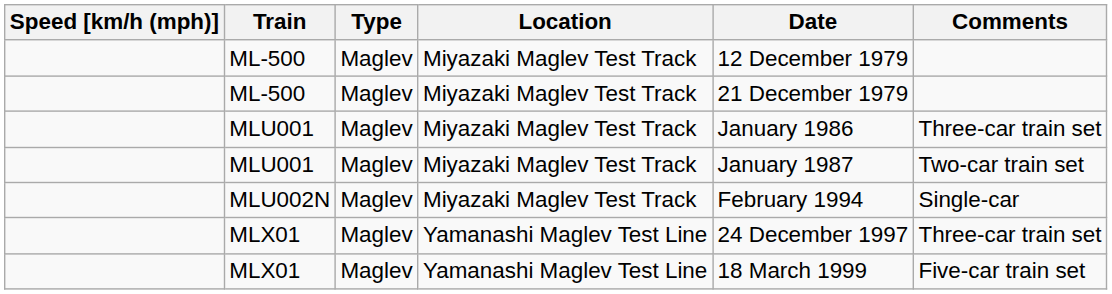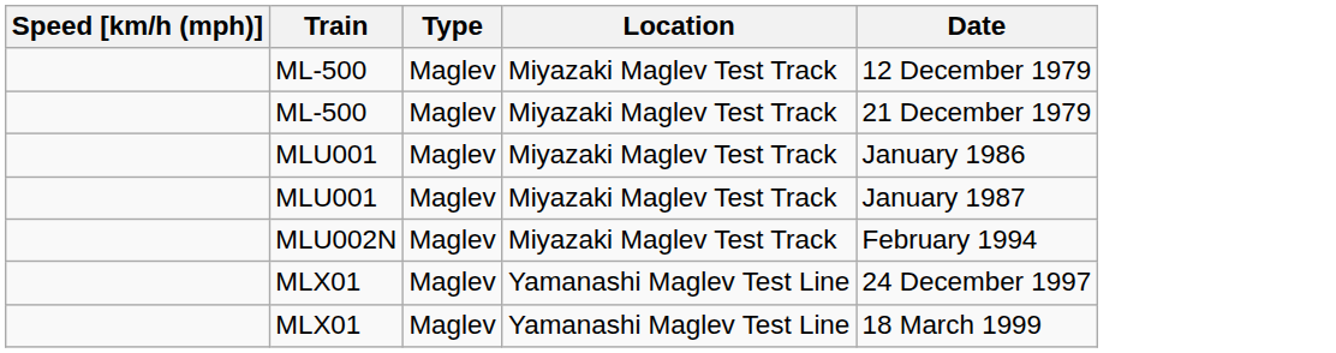 <table class="wikitable">
 <tr>
 <th>Speed [km/h (mph)]</th>
 <th>Train</th>
 <th>Type</th>
 <th>Location</th>
 <th>Date</th>
-<th>Comments</th>
 </tr>
 <tr>
 <td></td>
 <td>ML-500</td>
 <td>Maglev</td>
 <td>Miyazaki Maglev Test Track</td>
 <td>12 December 1979</td>
-<td></td>
 </tr>
 <tr>
 <td></td>
 <td>ML-500</td>
 <td>Maglev</td>
 <td>Miyazaki Maglev Test Track</td>
 <td>21 December 1979</td>
-<td></td>
 </tr>
 <tr>
 <td></td>
 <td>MLU001</td>
 <td>Maglev</td>
 <td>Miyazaki Maglev Test Track</td>
 <td>January 1986</td>
-<td>Three-car train set</td>
 </tr>
 <tr>
 <td></td>
 <td>MLU001</td>
 <td>Maglev</td>
 <td>Miyazaki Maglev Test Track</td>
 <td>January 1987</td>
-<td>Two-car train set</td>
 </tr>
 <tr>
 <td></td>
 <td>MLU002N</td>
 <td>Maglev</td>
 <td>Miyazaki Maglev Test Track</td>
 <td>February 1994</td>
-<td>Single-car</td>
 </tr>
 <tr>
 <td></td>
 <td>MLX01</td>
 <td>Maglev</td>
 <td>Yamanashi Maglev Test Line</td>
 <td>24 December 1997</td>
-<td>Three-car train set</td>
 </tr>
 <tr>
 <td></td>
 <td>MLX01</td>
 <td>Maglev</td>
 <td>Yamanashi Maglev Test Line</td>
 <td>18 March 1999</td>
-<td>Five-car train set</td>
 </tr>
 </table>
